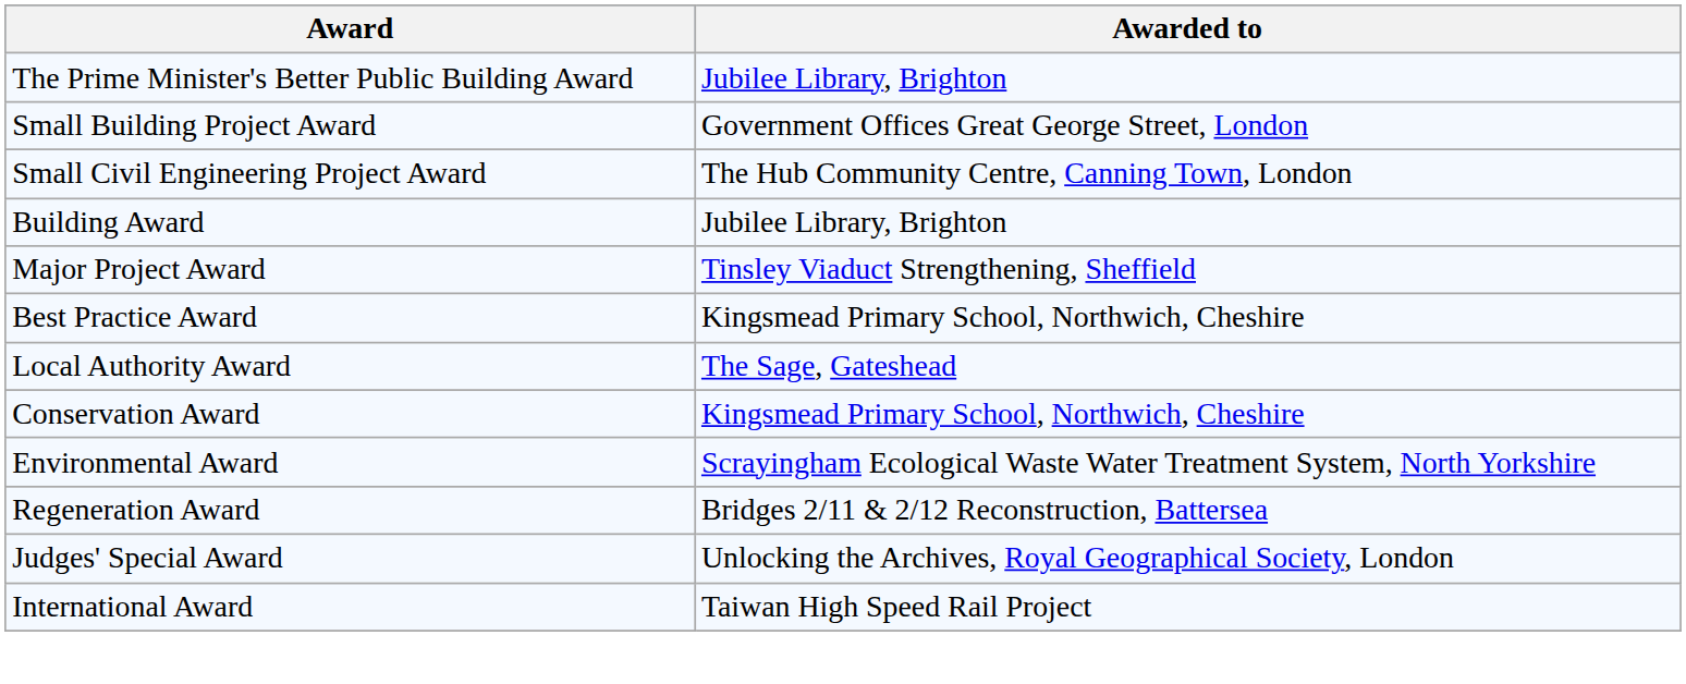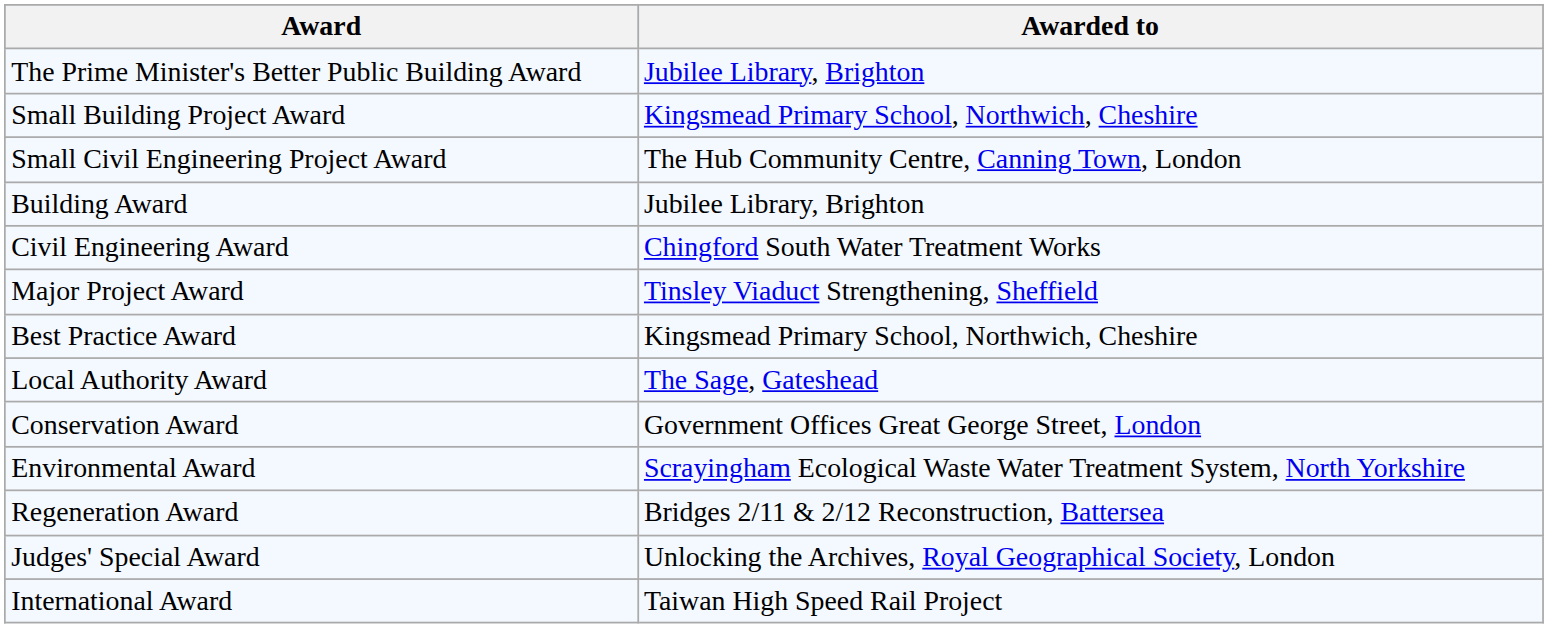 <table class="wikitable mw-collapsible mw-collapsed" border="0" cellpadding="2" cellspacing="2" align="center" width="70%">
 <tr bgcolor=#99CCFF>
 <th align="left" valign="top">Award</th>
 <th align="left" valign="top">Awarded to</th>
 </tr>
 <tr bgcolor=#F4F9FF>
 <td>The Prime Minister's Better Public Building Award</td>
 <td><a href='#'>Jubilee Library</a>, <a href='#'>Brighton</a></td>
 </tr>
 <tr bgcolor=#F4F9FF>
 <td>Small Building Project Award</td>
-<td>Government Offices Great George Street, <a href='#'>London</a></td>
+<td><a href='#'>Kingsmead Primary School</a>, <a href='#'>Northwich</a>, <a href='#'>Cheshire</a></td>
 </tr>
 <tr bgcolor=#F4F9FF>
 <td>Small Civil Engineering Project Award</td>
 <td>The Hub Community Centre, <a href='#'>Canning Town</a>, London</td>
 </tr>
 <tr bgcolor=#F4F9FF>
 <td>Building Award</td>
 <td>Jubilee Library, Brighton</td>
+</tr>
+<tr bgcolor=#F4F9FF>
+<td>Civil Engineering Award</td>
+<td><a href='#'>Chingford</a> South Water Treatment Works</td>
 </tr>
 <tr bgcolor=#F4F9FF>
 <td>Major Project Award</td>
 <td><a href='#'>Tinsley Viaduct</a> Strengthening, <a href='#'>Sheffield</a></td>
 </tr>
 <tr bgcolor=#F4F9FF>
 <td>Best Practice Award</td>
 <td>Kingsmead Primary School, Northwich, Cheshire</td>
 </tr>
 <tr bgcolor=#F4F9FF>
 <td>Local Authority Award</td>
 <td><a href='#'>The Sage</a>, <a href='#'>Gateshead</a></td>
 </tr>
 <tr bgcolor=#F4F9FF>
 <td>Conservation Award</td>
-<td><a href='#'>Kingsmead Primary School</a>, <a href='#'>Northwich</a>, <a href='#'>Cheshire</a></td>
+<td>Government Offices Great George Street, <a href='#'>London</a></td>
 </tr>
 <tr bgcolor=#F4F9FF>
 <td>Environmental Award</td>
 <td><a href='#'>Scrayingham</a> Ecological Waste Water Treatment System, <a href='#'>North Yorkshire</a></td>
 </tr>
 <tr bgcolor=#F4F9FF>
 <td>Regeneration Award</td>
 <td>Bridges 2/11 & 2/12 Reconstruction, <a href='#'>Battersea</a></td>
 </tr>
 <tr bgcolor=#F4F9FF>
 <td>Judges' Special Award</td>
 <td>Unlocking the Archives, <a href='#'>Royal Geographical Society</a>, London</td>
 </tr>
 <tr bgcolor=#F4F9FF>
 <td>International Award</td>
 <td>Taiwan High Speed Rail Project</td>
 </tr>
 </table>
